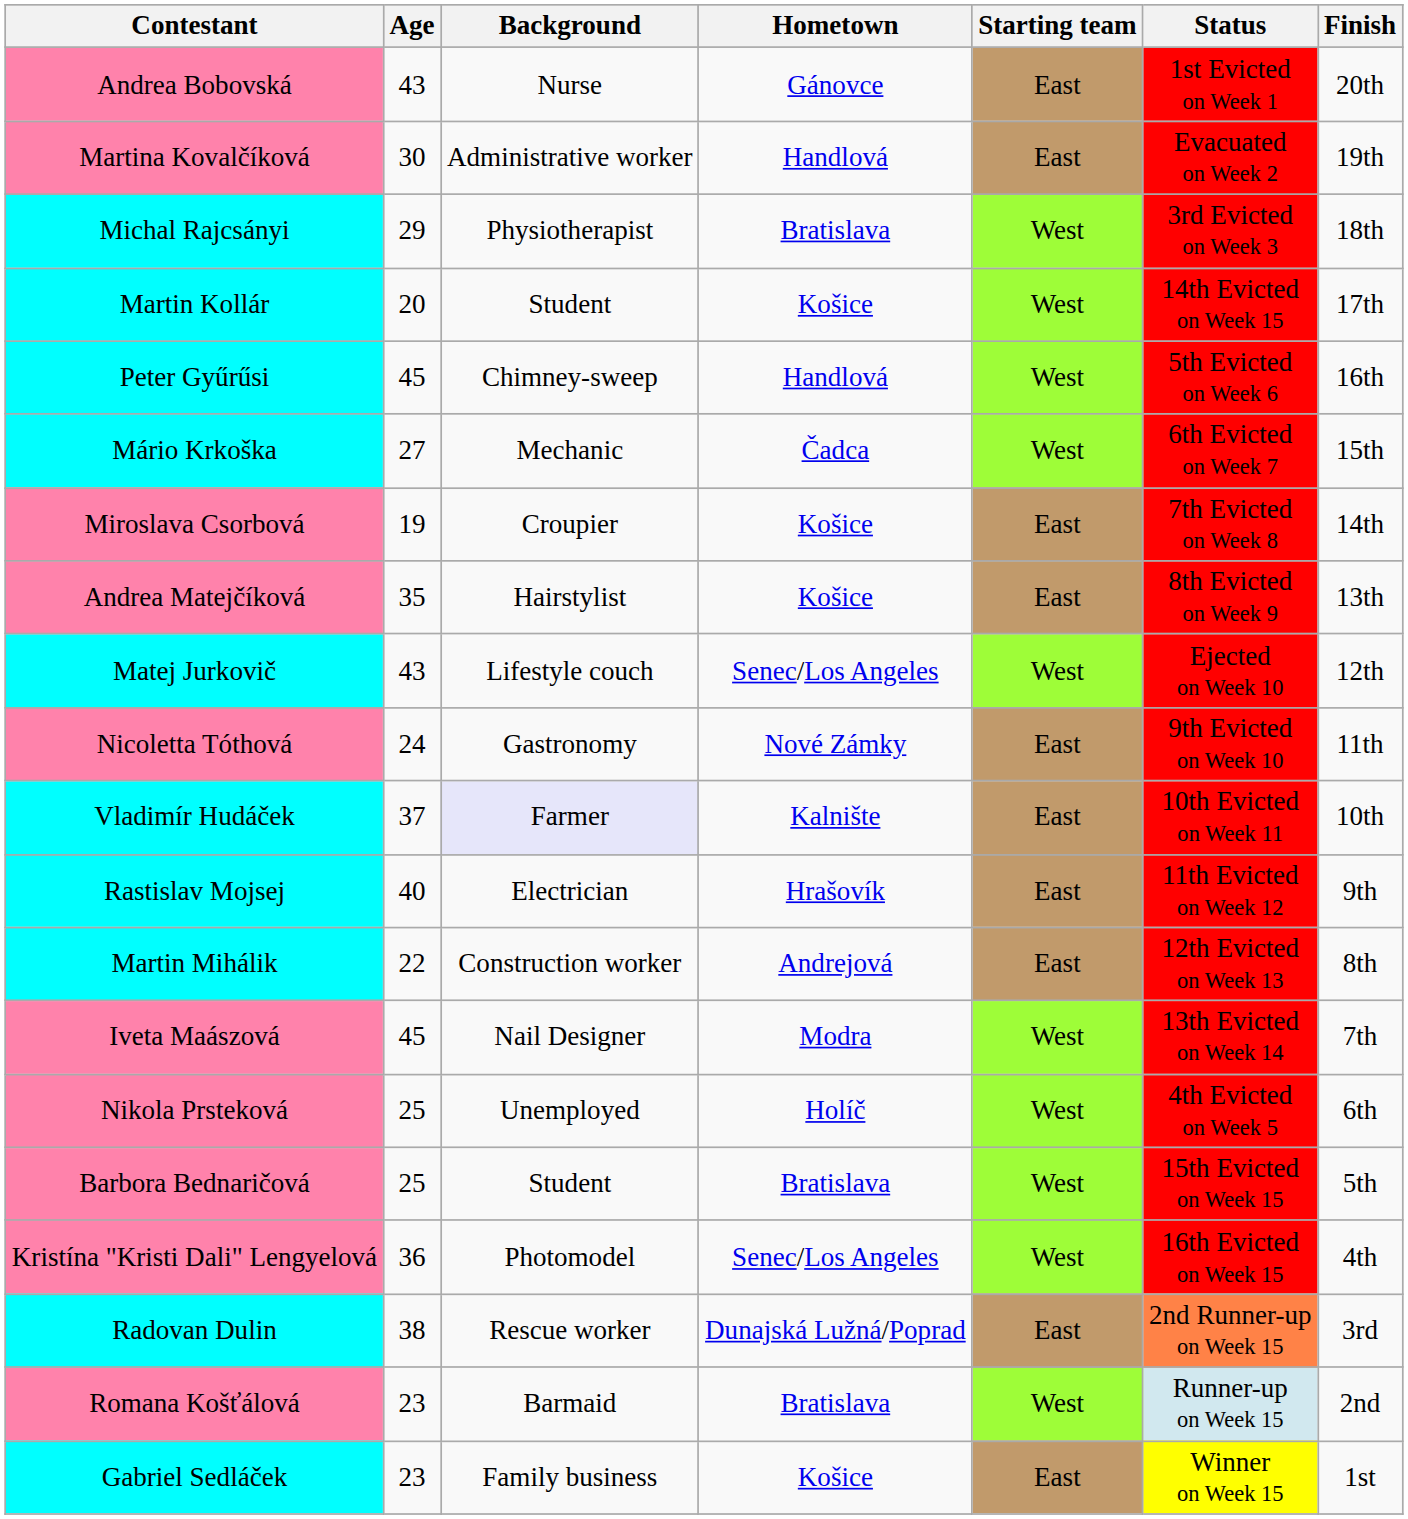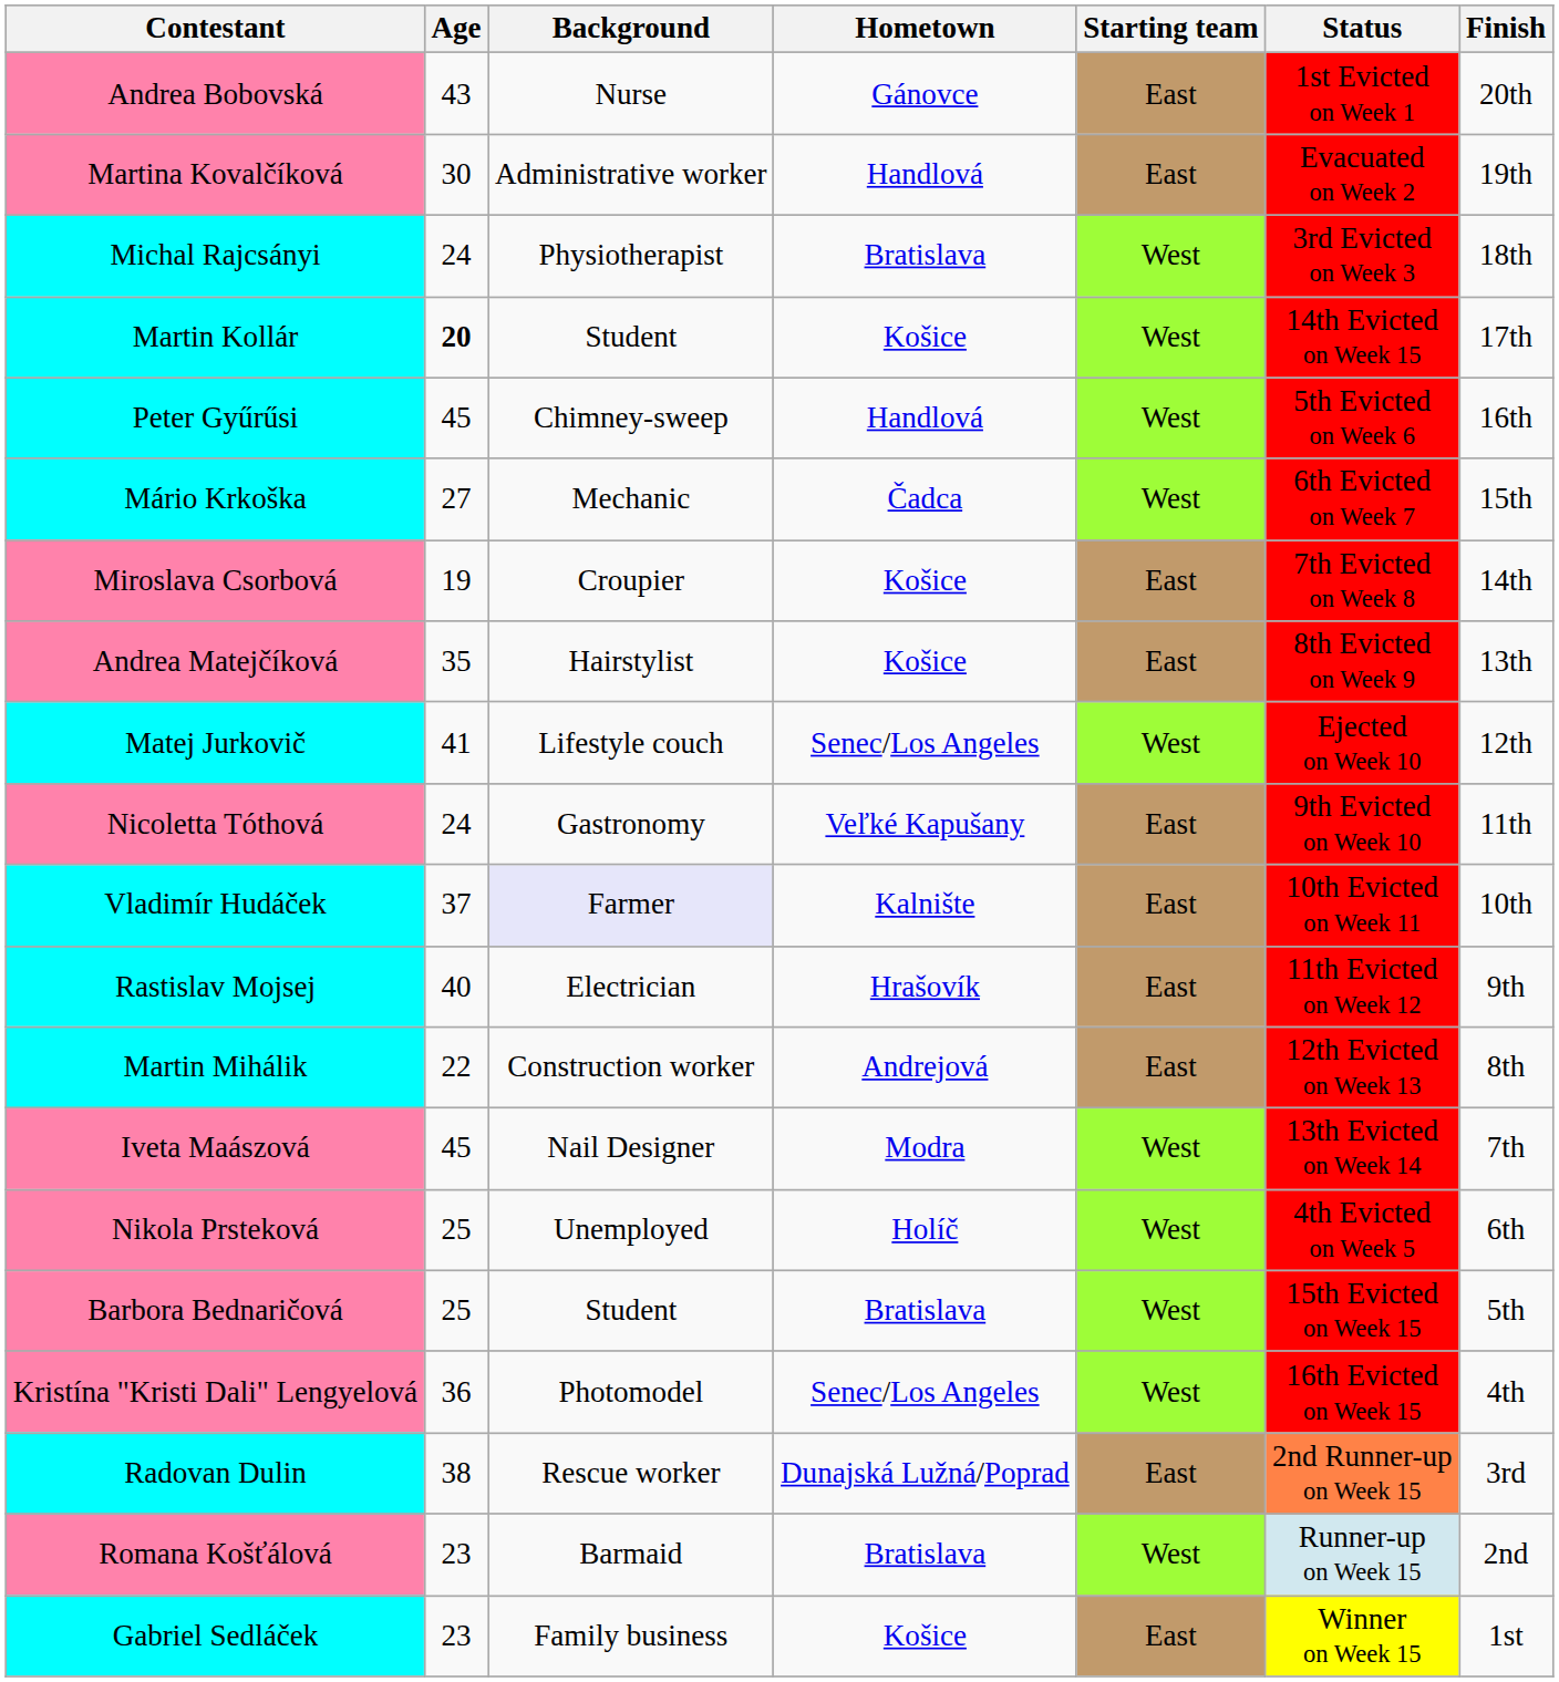 <table class="wikitable sortable" style="margin:auto; text-align:center">
 <tr>
 <th>Contestant</th>
 <th>Age</th>
 <th>Background</th>
 <th>Hometown</th>
 <th>Starting team</th>
 <th>Status</th>
 <th>Finish</th>
 </tr>
 <tr>
 <td style="background:#FF82AB;" colspan=1>Andrea Bobovská</td>
 <td>43</td>
 <td>Nurse</td>
 <td><a href='#'>Gánovce</a></td>
 <td style="background:#C19A6B" colspan=1>East</td>
 <td style="background:#ff0000;">1st Evicted<br><small>on Week 1</small></td>
 <td>20th</td>
 </tr>
 <tr>
 <td style="background:#FF82AB;" colspan=1>Martina Kovalčíková</td>
 <td>30</td>
 <td>Administrative worker</td>
 <td><a href='#'>Handlová</a></td>
 <td style="background:#C19A6B" colspan=1>East</td>
 <td style="background:#ff0000;">Evacuated<br><small>on Week 2</small></td>
 <td>19th</td>
 </tr>
 <tr>
 <td style="background:cyan;" colspan=1>Michal Rajcsányi</td>
-<td>29</td>
+<td>24</td>
 <td>Physiotherapist</td>
 <td><a href='#'>Bratislava</a></td>
 <td style="background:#9EFD38" colspan=1>West</td>
 <td style="background:#ff0000;">3rd Evicted<br><small>on Week 3</small></td>
 <td>18th</td>
 </tr>
 <tr>
 <td style="background:cyan;" colspan=1>Martin Kollár</td>
-<td>20</td>
+<td><strong>20</strong></td>
 <td>Student</td>
 <td><a href='#'>Košice</a></td>
 <td style="background:#9EFD38" colspan=1>West</td>
 <td style="background:#ff0000;">14th Evicted<br><small>on Week 15</small></td>
 <td>17th</td>
 </tr>
 <tr>
 <td style="background:cyan;" colspan=1>Peter Gyűrűsi</td>
 <td>45</td>
 <td>Chimney-sweep</td>
 <td><a href='#'>Handlová</a></td>
 <td style="background:#9EFD38" colspan=1>West</td>
 <td style="background:#ff0000;">5th Evicted<br><small>on Week 6</small></td>
 <td>16th</td>
 </tr>
 <tr>
 <td style="background:cyan;" colspan=1>Mário Krkoška</td>
 <td>27</td>
 <td>Mechanic</td>
 <td><a href='#'>Čadca</a></td>
 <td style="background:#9EFD38" colspan=1>West</td>
 <td style="background:#ff0000;">6th Evicted<br><small>on Week 7</small></td>
 <td>15th</td>
 </tr>
 <tr>
 <td style="background:#FF82AB;" colspan=1>Miroslava Csorbová</td>
 <td>19</td>
 <td>Croupier</td>
 <td><a href='#'>Košice</a></td>
 <td style="background:#C19A6B" colspan=1>East</td>
 <td style="background:#ff0000;">7th Evicted<br><small>on Week 8</small></td>
 <td>14th</td>
 </tr>
 <tr>
 <td style="background:#FF82AB;" colspan=1>Andrea Matejčíková</td>
 <td>35</td>
 <td>Hairstylist</td>
 <td><a href='#'>Košice</a></td>
 <td style="background:#C19A6B" colspan=1>East</td>
 <td style="background:#ff0000;">8th Evicted<br><small>on Week 9</small></td>
 <td>13th</td>
 </tr>
 <tr>
 <td style="background:cyan;" colspan=1>Matej Jurkovič</td>
-<td>43</td>
+<td>41</td>
 <td>Lifestyle couch</td>
 <td><a href='#'>Senec</a>/<a href='#'>Los Angeles</a></td>
 <td style="background:#9EFD38" colspan=1>West</td>
 <td style="background:#ff0000;">Ejected<br><small>on Week 10</small></td>
 <td>12th</td>
 </tr>
 <tr>
 <td style="background:#FF82AB;" colspan=1>Nicoletta Tóthová</td>
 <td>24</td>
 <td>Gastronomy</td>
-<td><a href='#'>Nové Zámky</a></td>
+<td><a href='#'>Veľké Kapušany</a></td>
 <td style="background:#C19A6B" colspan=1>East</td>
 <td style="background:#ff0000;">9th Evicted<br><small>on Week 10</small></td>
 <td>11th</td>
 </tr>
 <tr>
 <td style="background:cyan;" colspan=1>Vladimír Hudáček</td>
 <td>37</td>
 <td style="background: lavender;">Farmer</td>
 <td><a href='#'>Kalnište</a></td>
 <td style="background:#C19A6B" colspan=1>East</td>
 <td style="background:#ff0000;">10th Evicted<br><small>on Week 11</small></td>
 <td>10th</td>
 </tr>
 <tr>
 <td style="background:cyan;" colspan=1>Rastislav Mojsej</td>
 <td>40</td>
 <td>Electrician</td>
 <td><a href='#'>Hrašovík</a></td>
 <td style="background:#C19A6B" colspan=1>East</td>
 <td style="background:#ff0000;">11th Evicted<br><small>on Week 12</small></td>
 <td>9th</td>
 </tr>
 <tr>
 <td style="background:cyan;" colspan=1>Martin Mihálik</td>
 <td>22</td>
 <td>Construction worker</td>
 <td><a href='#'>Andrejová</a></td>
 <td style="background:#C19A6B" colspan=1>East</td>
 <td style="background:#ff0000;">12th Evicted<br><small>on Week 13</small></td>
 <td>8th</td>
 </tr>
 <tr>
 <td style="background:#FF82AB;" colspan=1>Iveta Maászová</td>
 <td>45</td>
 <td>Nail Designer</td>
 <td><a href='#'>Modra</a></td>
 <td style="background:#9EFD38" colspan=1>West</td>
 <td style="background:#ff0000;">13th Evicted<br><small>on Week 14</small></td>
 <td>7th</td>
 </tr>
 <tr>
 <td style="background:#FF82AB;" colspan=1>Nikola Prsteková</td>
 <td>25</td>
 <td>Unemployed</td>
 <td><a href='#'>Holíč</a></td>
 <td style="background:#9EFD38" colspan=1>West</td>
 <td style="background:#ff0000;">4th Evicted<br><small>on Week 5</small></td>
 <td>6th</td>
 </tr>
 <tr>
 <td style="background:#FF82AB;" colspan=1>Barbora Bednaričová</td>
 <td>25</td>
 <td>Student</td>
 <td><a href='#'>Bratislava</a></td>
 <td style="background:#9EFD38" colspan=1>West</td>
 <td style="background:#ff0000;">15th Evicted<br><small>on Week 15</small></td>
 <td>5th</td>
 </tr>
 <tr>
 <td style="background:#FF82AB;" colspan=1>Kristína "Kristi Dali" Lengyelová</td>
 <td>36</td>
 <td>Photomodel</td>
 <td><a href='#'>Senec</a>/<a href='#'>Los Angeles</a></td>
 <td style="background:#9EFD38" colspan=1>West</td>
 <td style="background:#ff0000;">16th Evicted<br><small>on Week 15</small></td>
 <td>4th</td>
 </tr>
 <tr>
 <td style="background:cyan;" colspan=1>Radovan Dulin</td>
 <td>38</td>
 <td>Rescue worker</td>
 <td><a href='#'>Dunajská Lužná</a>/<a href='#'>Poprad</a></td>
 <td style="background:#C19A6B" colspan=1>East</td>
 <td style="background:#FF8247;">2nd Runner-up<br><small>on Week 15</small></td>
 <td>3rd</td>
 </tr>
 <tr>
 <td style="background:#FF82AB;" colspan=1>Romana Košťálová</td>
 <td>23</td>
 <td>Barmaid</td>
 <td><a href='#'>Bratislava</a></td>
 <td style="background:#9EFD38" colspan=1>West</td>
 <td style="background:#D1E8EF;">Runner-up<br><small>on Week 15</small></td>
 <td>2nd</td>
 </tr>
 <tr>
 <td style="background:cyan;" colspan=1>Gabriel Sedláček</td>
 <td>23</td>
 <td>Family business</td>
 <td><a href='#'>Košice</a></td>
 <td style="background:#C19A6B" colspan=1>East</td>
 <td style="background:yellow;">Winner<br><small>on Week 15</small></td>
 <td>1st</td>
 </tr>
 </table>
